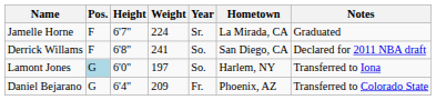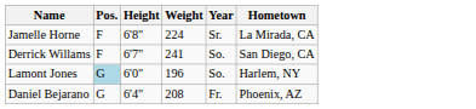 <table class="wikitable sortable" border="1">
 <tr>
 <th>Name</th>
 <th>Pos.</th>
 <th>Height</th>
 <th>Weight</th>
 <th>Year</th>
 <th>Hometown</th>
-<th class="unsortable">Notes</th>
 </tr>
 <tr>
 <td sortname>Jamelle Horne</td>
 <td>F</td>
-<td>6'7"</td>
+<td>6'8"</td>
 <td>224</td>
 <td>Sr.</td>
 <td>La Mirada, CA</td>
-<td>Graduated</td>
 </tr>
 <tr>
 <td sortname>Derrick Willams</td>
 <td>F</td>
-<td>6'8"</td>
+<td>6'7"</td>
 <td>241</td>
 <td>So.</td>
 <td>San Diego, CA</td>
-<td>Declared for <a href='#'>2011 NBA draft</a></td>
 </tr>
 <tr>
 <td sortname>Lamont Jones</td>
 <td style="background: lightblue;">G</td>
 <td>6'0"</td>
-<td>197</td>
+<td>196</td>
 <td>So.</td>
 <td>Harlem, NY</td>
-<td>Transferred to <a href='#'>Iona</a></td>
 </tr>
 <tr>
 <td sortname>Daniel Bejarano</td>
 <td>G</td>
 <td>6'4"</td>
-<td>209</td>
+<td>208</td>
 <td>Fr.</td>
 <td>Phoenix, AZ</td>
-<td>Transferred to <a href='#'>Colorado State</a></td>
 </tr>
 </table>
